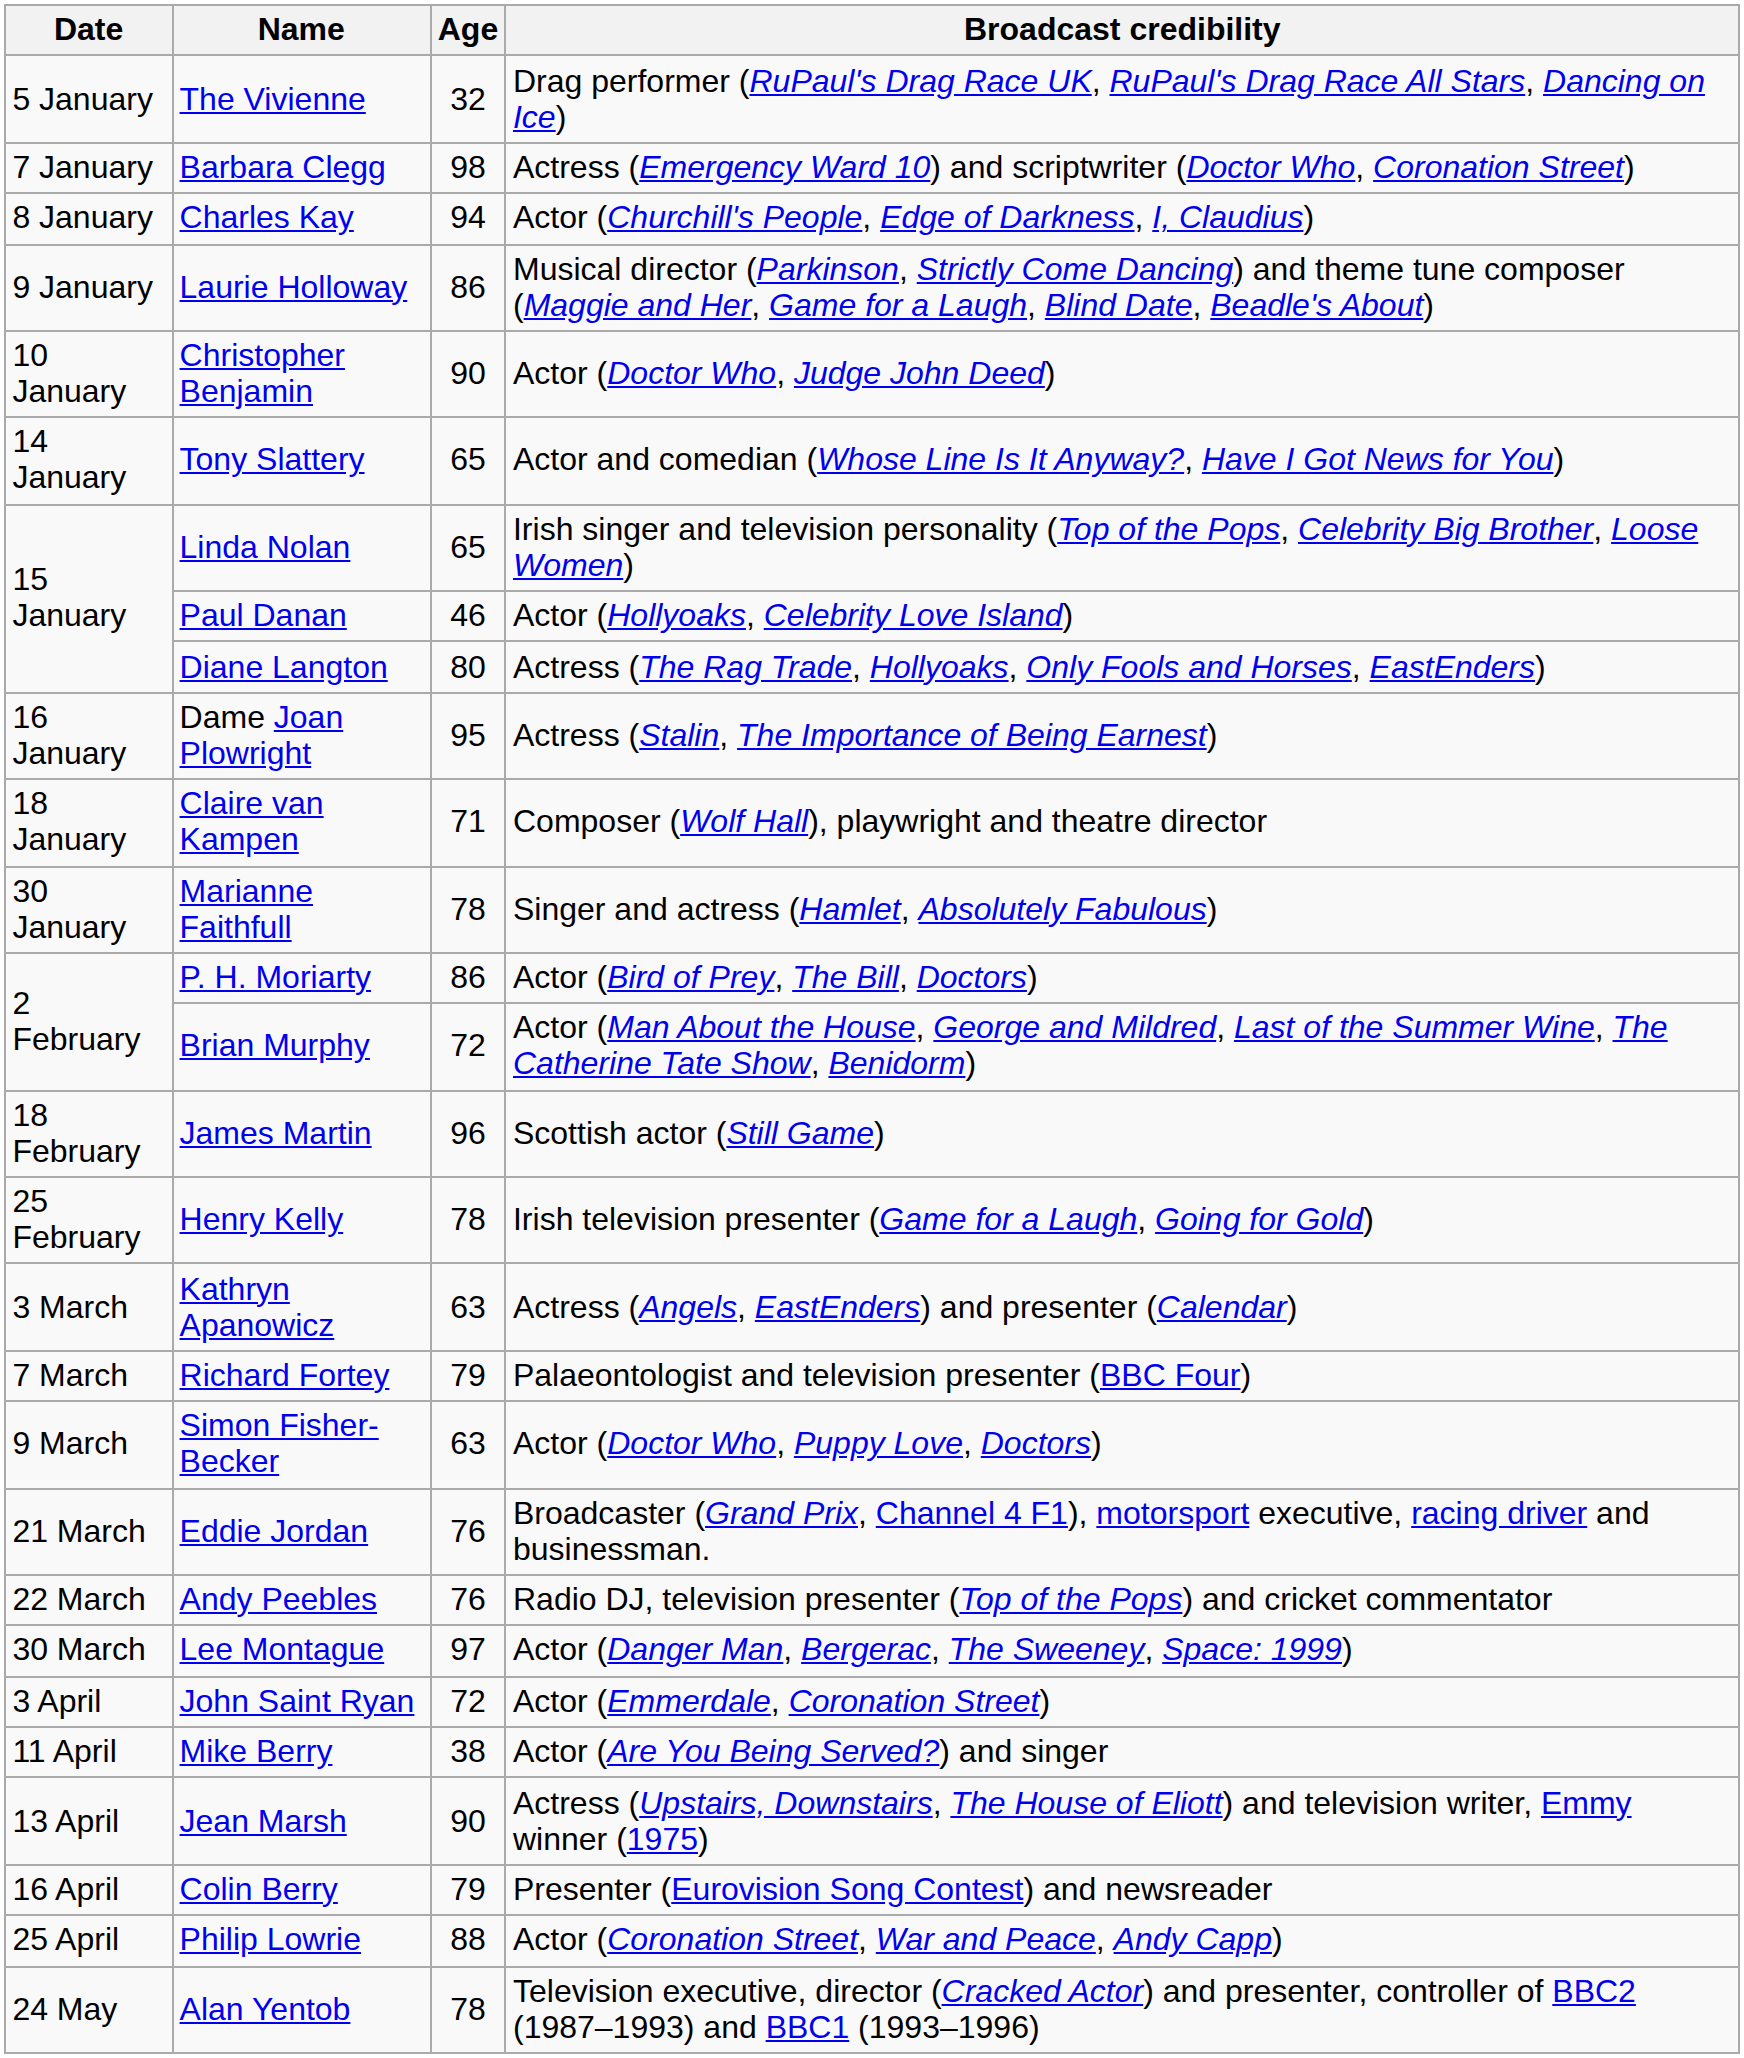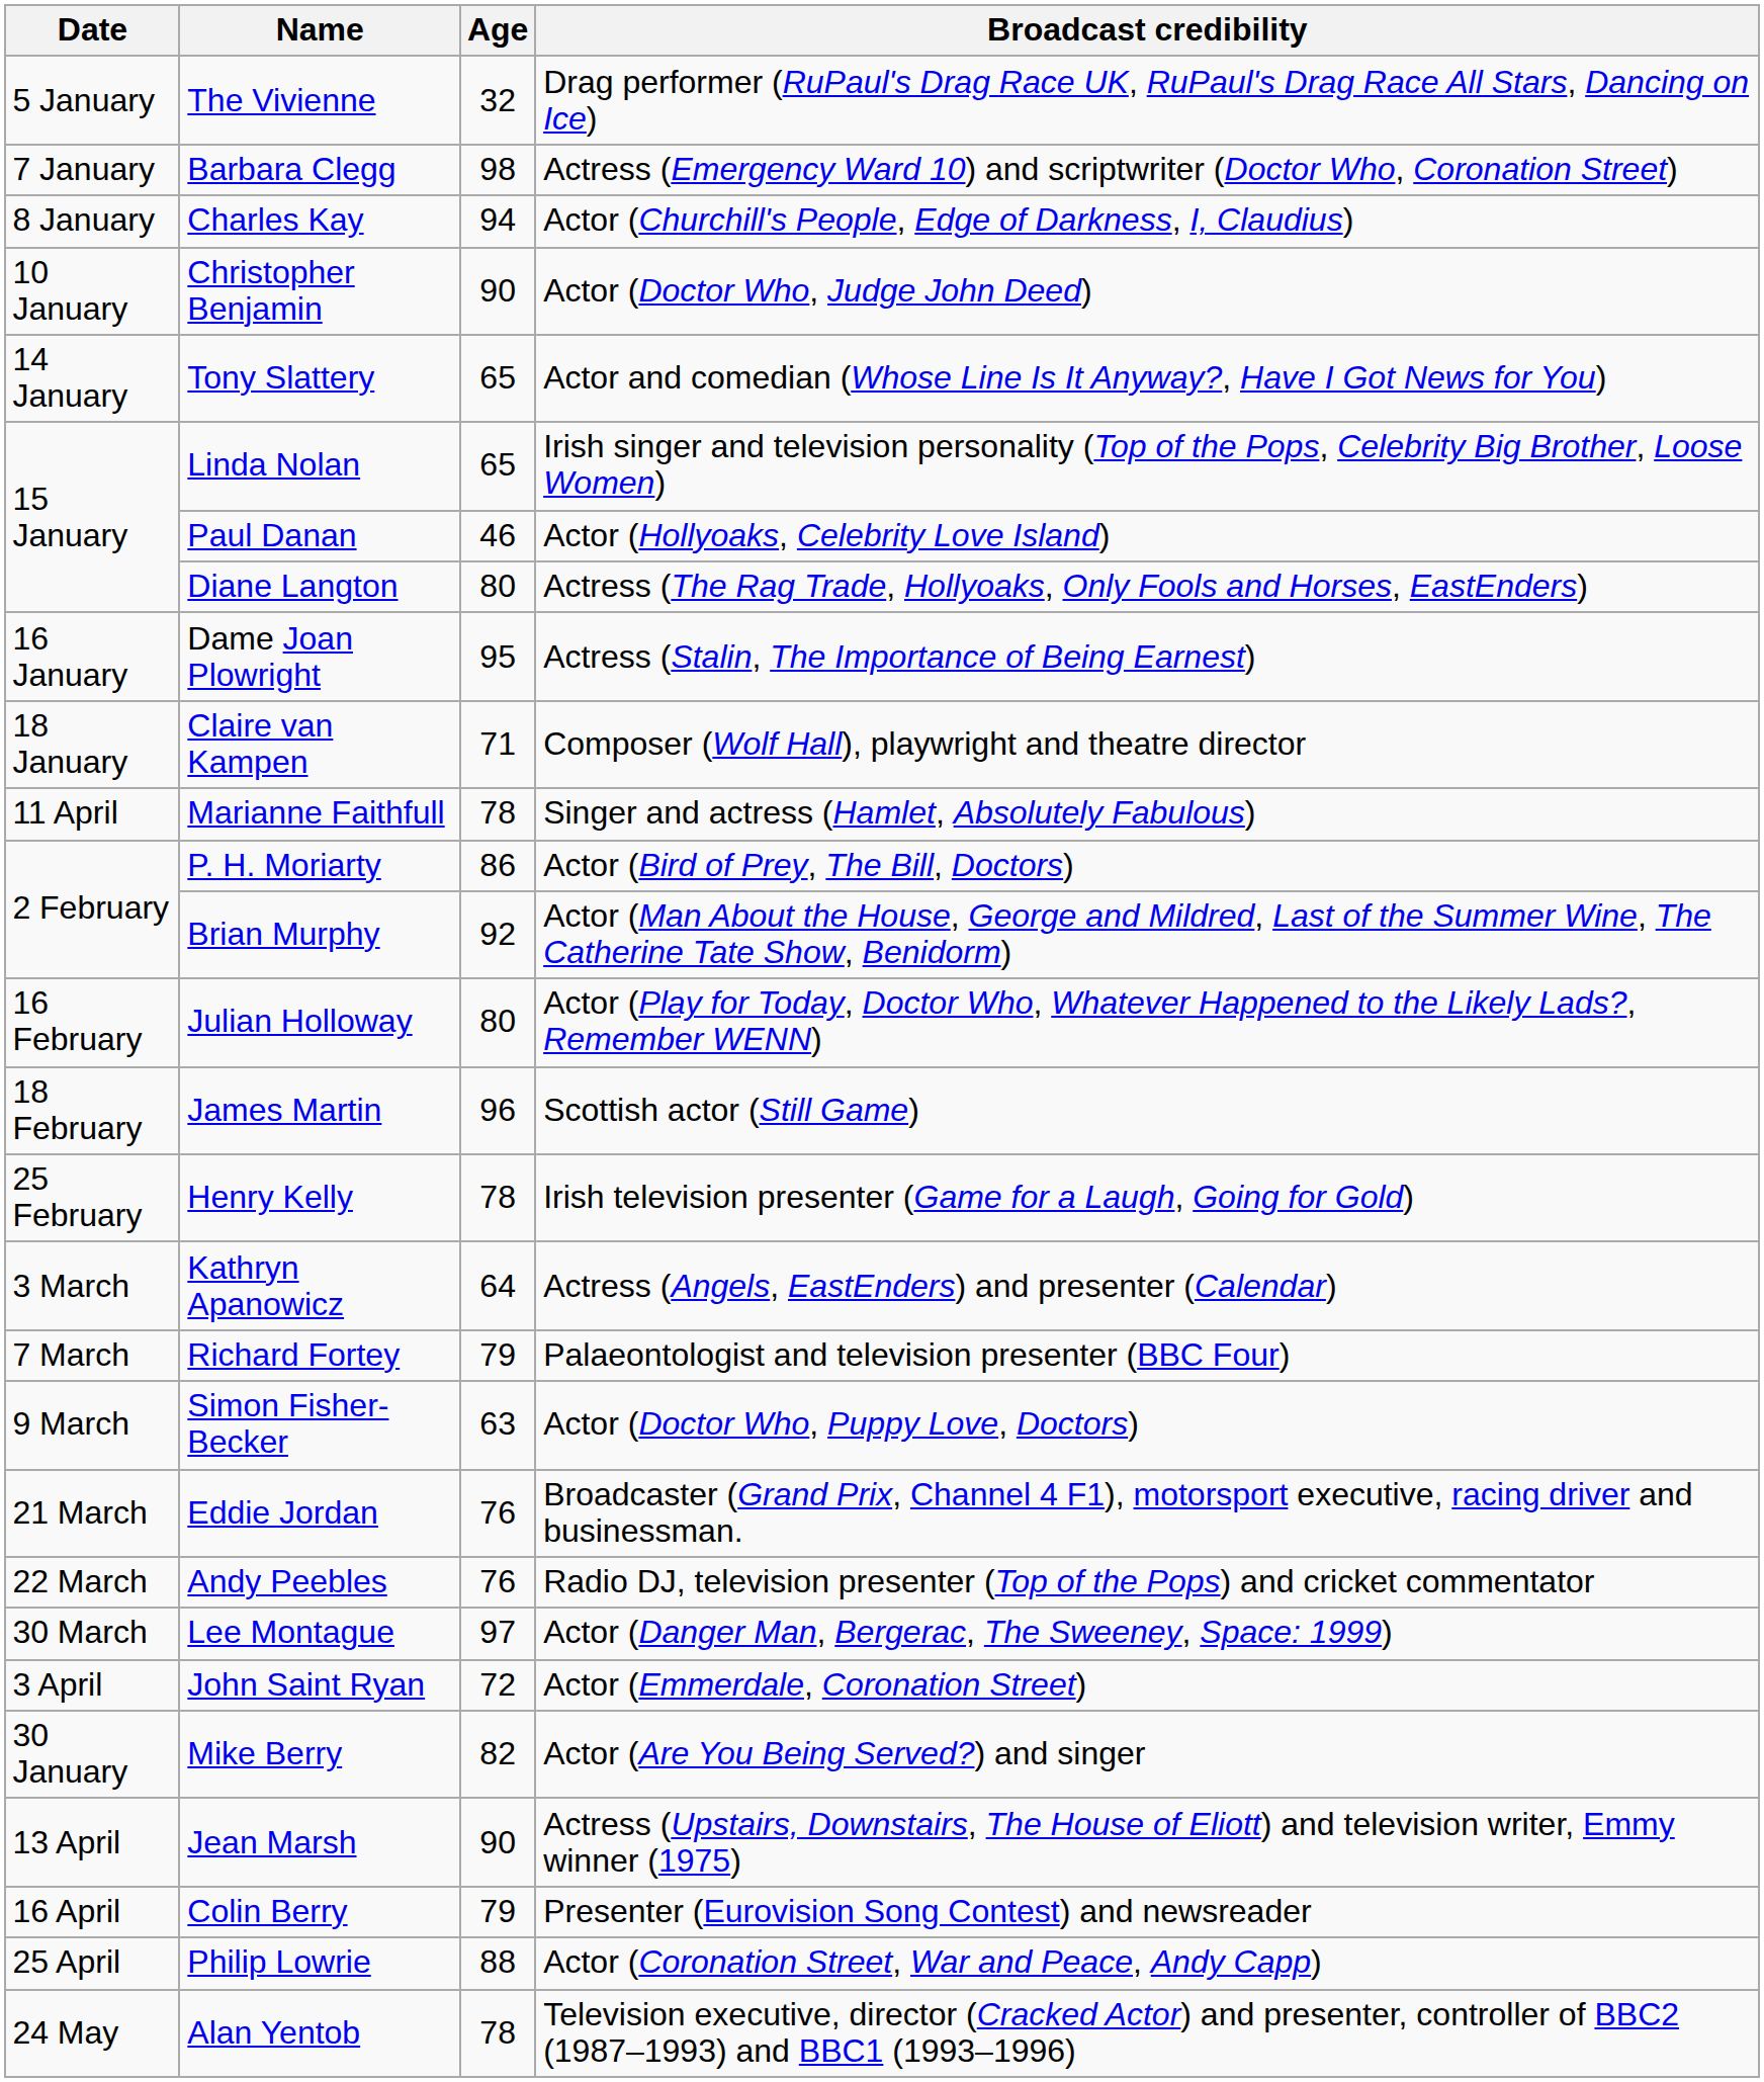 <table class="wikitable sortable">
 <tr>
 <th>Date</th>
 <th>Name</th>
 <th>Age</th>
 <th>Broadcast credibility</th>
 </tr>
 <tr>
 <td>5 January</td>
 <td><a href='#'>The Vivienne</a></td>
 <td align=center>32</td>
 <td>Drag performer (<em><a href='#'>RuPaul's Drag Race UK</a></em>, <em><a href='#'>RuPaul's Drag Race All Stars</a></em>, <em><a href='#'>Dancing on Ice</a></em>)</td>
 </tr>
 <tr>
 <td>7 January</td>
 <td><a href='#'>Barbara Clegg</a></td>
 <td align=center>98</td>
 <td>Actress (<em><a href='#'>Emergency Ward 10</a></em>) and scriptwriter (<em><a href='#'>Doctor Who</a></em>, <em><a href='#'>Coronation Street</a></em>)</td>
 </tr>
 <tr>
 <td>8 January</td>
 <td><a href='#'>Charles Kay</a></td>
 <td align=center>94</td>
 <td>Actor (<em><a href='#'>Churchill's People</a></em>, <em><a href='#'>Edge of Darkness</a></em>, <em><a href='#'>I, Claudius</a></em>)</td>
-</tr>
-<tr>
-<td>9 January</td>
-<td><a href='#'>Laurie Holloway</a></td>
-<td align=center>86</td>
-<td>Musical director (<em><a href='#'>Parkinson</a></em>, <em><a href='#'>Strictly Come Dancing</a></em>) and theme tune composer (<em><a href='#'>Maggie and Her</a></em>, <em><a href='#'>Game for a Laugh</a></em>, <em><a href='#'>Blind Date</a></em>, <em><a href='#'>Beadle's About</a></em>)</td>
 </tr>
 <tr>
 <td>10 January</td>
 <td><a href='#'>Christopher Benjamin</a></td>
 <td align=center>90</td>
 <td>Actor (<em><a href='#'>Doctor Who</a></em>, <em><a href='#'>Judge John Deed</a></em>)</td>
 </tr>
 <tr>
 <td>14 January</td>
 <td><a href='#'>Tony Slattery</a></td>
 <td align=center>65</td>
 <td>Actor and comedian (<em><a href='#'>Whose Line Is It Anyway?</a></em>, <em><a href='#'>Have I Got News for You</a></em>)</td>
 </tr>
 <tr>
 <td rowspan=3>15 January</td>
 <td><a href='#'>Linda Nolan</a></td>
 <td align=center>65</td>
 <td>Irish singer and television personality (<em><a href='#'>Top of the Pops</a></em>, <em><a href='#'>Celebrity Big Brother</a></em>, <em><a href='#'>Loose Women</a></em>)</td>
 </tr>
 <tr>
 <td><a href='#'>Paul Danan</a></td>
 <td align=center>46</td>
 <td>Actor (<em><a href='#'>Hollyoaks</a></em>, <em><a href='#'>Celebrity Love Island</a></em>)</td>
 </tr>
 <tr>
 <td><a href='#'>Diane Langton</a></td>
 <td align=center>80</td>
 <td>Actress (<em><a href='#'>The Rag Trade</a></em>, <em><a href='#'>Hollyoaks</a></em>, <em><a href='#'>Only Fools and Horses</a></em>, <em><a href='#'>EastEnders</a></em>)</td>
 </tr>
 <tr>
 <td>16 January</td>
 <td>Dame <a href='#'>Joan Plowright</a></td>
 <td align=center>95</td>
 <td>Actress (<em><a href='#'>Stalin</a></em>, <em><a href='#'>The Importance of Being Earnest</a></em>)</td>
 </tr>
 <tr>
 <td>18 January</td>
 <td><a href='#'>Claire van Kampen</a></td>
 <td align=center>71</td>
 <td>Composer (<em><a href='#'>Wolf Hall</a></em>), playwright and theatre director</td>
 </tr>
 <tr>
-<td>30 January</td>
+<td>11 April</td>
 <td><a href='#'>Marianne Faithfull</a></td>
 <td align=center>78</td>
 <td>Singer and actress (<em><a href='#'>Hamlet</a></em>, <em><a href='#'>Absolutely Fabulous</a></em>)</td>
 </tr>
 <tr>
 <td rowspan="2">2 February</td>
 <td><a href='#'>P. H. Moriarty</a></td>
 <td align=center>86</td>
 <td>Actor (<em><a href='#'>Bird of Prey</a></em>, <em><a href='#'>The Bill</a></em>, <em><a href='#'>Doctors</a></em>)</td>
 </tr>
 <tr>
 <td><a href='#'>Brian Murphy</a></td>
-<td align=center>72</td>
+<td align=center>92</td>
 <td>Actor (<em><a href='#'>Man About the House</a></em>, <em><a href='#'>George and Mildred</a></em>, <em><a href='#'>Last of the Summer Wine</a></em>, <em><a href='#'>The Catherine Tate Show</a></em>, <em><a href='#'>Benidorm</a></em>)</td>
+</tr>
+<tr>
+<td>16 February</td>
+<td><a href='#'>Julian Holloway</a></td>
+<td align=center>80</td>
+<td>Actor (<em><a href='#'>Play for Today</a></em>, <em><a href='#'>Doctor Who</a></em>, <em><a href='#'>Whatever Happened to the Likely Lads?</a></em>, <em><a href='#'>Remember WENN</a></em>)</td>
 </tr>
 <tr>
 <td>18 February</td>
 <td><a href='#'>James Martin</a></td>
 <td align=center>96</td>
 <td>Scottish actor (<em><a href='#'>Still Game</a></em>)</td>
 </tr>
 <tr>
 <td>25 February</td>
 <td><a href='#'>Henry Kelly</a></td>
 <td align=center>78</td>
 <td>Irish television presenter (<em><a href='#'>Game for a Laugh</a></em>, <em><a href='#'>Going for Gold</a></em>)</td>
 </tr>
 <tr>
 <td>3 March</td>
 <td><a href='#'>Kathryn Apanowicz</a></td>
-<td align=center>63</td>
+<td align=center>64</td>
 <td>Actress (<em><a href='#'>Angels</a></em>, <em><a href='#'>EastEnders</a></em>) and presenter (<em><a href='#'>Calendar</a></em>)</td>
 </tr>
 <tr>
 <td>7 March</td>
 <td><a href='#'>Richard Fortey</a></td>
 <td align=center>79</td>
 <td>Palaeontologist and television presenter (<a href='#'>BBC Four</a>)</td>
 </tr>
 <tr>
 <td>9 March</td>
 <td><a href='#'>Simon Fisher-Becker</a></td>
 <td align=center>63</td>
 <td>Actor (<em><a href='#'>Doctor Who</a></em>, <em><a href='#'>Puppy Love</a></em>, <em><a href='#'>Doctors</a></em>)</td>
 </tr>
 <tr>
 <td>21 March</td>
 <td><a href='#'>Eddie Jordan</a></td>
 <td align=center>76</td>
 <td>Broadcaster (<em><a href='#'>Grand Prix</a></em>, <a href='#'>Channel 4 F1</a>), <a href='#'>motorsport</a> executive, <a href='#'>racing driver</a> and businessman.</td>
 </tr>
 <tr>
 <td>22 March</td>
 <td><a href='#'>Andy Peebles</a></td>
 <td align=center>76</td>
 <td>Radio DJ, television presenter (<em><a href='#'>Top of the Pops</a></em>) and cricket commentator</td>
 </tr>
 <tr>
 <td>30 March</td>
 <td><a href='#'>Lee Montague</a></td>
 <td align=center>97</td>
 <td>Actor (<em><a href='#'>Danger Man</a></em>, <em><a href='#'>Bergerac</a></em>, <em><a href='#'>The Sweeney</a></em>, <em><a href='#'>Space: 1999</a></em>)</td>
 </tr>
 <tr>
 <td>3 April</td>
 <td><a href='#'>John Saint Ryan</a></td>
 <td align=center>72</td>
 <td>Actor (<em><a href='#'>Emmerdale</a></em>, <em><a href='#'>Coronation Street</a></em>)</td>
 </tr>
 <tr>
-<td>11 April</td>
+<td>30 January</td>
 <td><a href='#'>Mike Berry</a></td>
-<td align=center>38</td>
+<td align=center>82</td>
 <td>Actor (<em><a href='#'>Are You Being Served?</a></em>) and singer</td>
 </tr>
 <tr>
 <td>13 April</td>
 <td><a href='#'>Jean Marsh</a></td>
 <td align=center>90</td>
 <td>Actress (<em><a href='#'>Upstairs, Downstairs</a></em>, <em><a href='#'>The House of Eliott</a></em>) and television writer, <a href='#'>Emmy</a> winner (<a href='#'>1975</a>)</td>
 </tr>
 <tr>
 <td>16 April</td>
 <td><a href='#'>Colin Berry</a></td>
 <td align=center>79</td>
 <td>Presenter (<a href='#'>Eurovision Song Contest</a>) and newsreader</td>
 </tr>
 <tr>
 <td>25 April</td>
 <td><a href='#'>Philip Lowrie</a></td>
 <td align=center>88</td>
 <td>Actor (<em><a href='#'>Coronation Street</a></em>, <em><a href='#'>War and Peace</a></em>, <em><a href='#'>Andy Capp</a></em>)</td>
 </tr>
 <tr>
 <td>24 May</td>
 <td><a href='#'>Alan Yentob</a></td>
 <td align=center>78</td>
 <td>Television executive, director (<em><a href='#'>Cracked Actor</a></em>) and  presenter, controller of <a href='#'>BBC2</a> (1987–1993) and <a href='#'>BBC1</a> (1993–1996)</td>
 </tr>
 </table>
